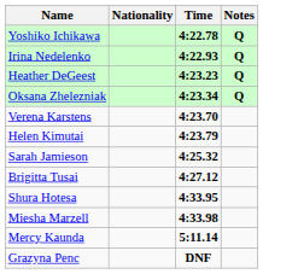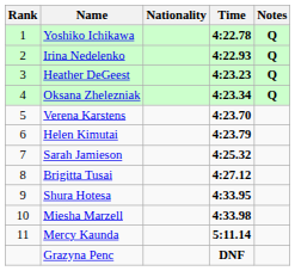 <table class="wikitable sortable" style="text-align:center">
 <tr>
+<th>Rank</th>
 <th>Name</th>
 <th>Nationality</th>
 <th>Time</th>
 <th>Notes</th>
 </tr>
 <tr bgcolor=ccffcc>
+<td>1</td>
 <td align=left><a href='#'>Yoshiko Ichikawa</a></td>
 <td align=left></td>
 <td><strong>4:22.78</strong></td>
 <td><strong>Q</strong></td>
 </tr>
 <tr bgcolor=ccffcc>
+<td>2</td>
 <td align=left><a href='#'>Irina Nedelenko</a></td>
 <td align=left></td>
 <td><strong>4:22.93</strong></td>
 <td><strong>Q</strong></td>
 </tr>
 <tr bgcolor=ccffcc>
+<td>3</td>
 <td align=left><a href='#'>Heather DeGeest</a></td>
 <td align=left></td>
 <td><strong>4:23.23</strong></td>
 <td><strong>Q</strong></td>
 </tr>
 <tr bgcolor=ccffcc>
+<td>4</td>
 <td align=left><a href='#'>Oksana Zhelezniak</a></td>
 <td align=left></td>
 <td><strong>4:23.34</strong></td>
 <td><strong>Q</strong></td>
 </tr>
 <tr>
+<td>5</td>
 <td align=left><a href='#'>Verena Karstens</a></td>
 <td align=left></td>
 <td><strong>4:23.70</strong></td>
 <td></td>
 </tr>
 <tr>
+<td>6</td>
 <td align=left><a href='#'>Helen Kimutai</a></td>
 <td align=left></td>
 <td><strong>4:23.79</strong></td>
 <td></td>
 </tr>
 <tr>
+<td>7</td>
 <td align=left><a href='#'>Sarah Jamieson</a></td>
 <td align=left></td>
 <td><strong>4:25.32</strong></td>
 <td></td>
 </tr>
 <tr>
+<td>8</td>
 <td align=left><a href='#'>Brigitta Tusai</a></td>
 <td align=left></td>
 <td><strong>4:27.12</strong></td>
 <td></td>
 </tr>
 <tr>
+<td>9</td>
 <td align=left><a href='#'>Shura Hotesa</a></td>
 <td align=left></td>
 <td><strong>4:33.95</strong></td>
 <td></td>
 </tr>
 <tr>
+<td>10</td>
 <td align=left><a href='#'>Miesha Marzell</a></td>
 <td align=left></td>
 <td><strong>4:33.98</strong></td>
 <td></td>
 </tr>
 <tr>
+<td>11</td>
 <td align=left><a href='#'>Mercy Kaunda</a></td>
 <td align=left></td>
 <td><strong>5:11.14</strong></td>
 <td></td>
 </tr>
 <tr>
+<td></td>
 <td align=left><a href='#'>Grazyna Penc</a></td>
 <td align=left></td>
 <td><strong>DNF</strong></td>
 <td></td>
 </tr>
 </table>
